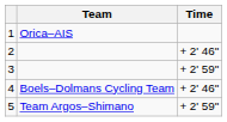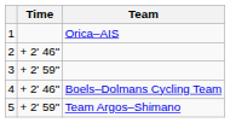 <table class="wikitable">
 <tr>
 <th></th>
+<th>Time</th>
 <th>Team</th>
-<th>Time</th>
 </tr>
 <tr>
 <td>1</td>
+<td align="right"></td>
 <td><a href='#'>Orica–AIS</a></td>
-<td align="right"></td>
 </tr>
 <tr>
 <td>2</td>
+<td align="right">+ 2' 46"</td>
 <td></td>
-<td align="right">+ 2' 46"</td>
 </tr>
 <tr>
 <td>3</td>
+<td align="right">+ 2' 59"</td>
 <td></td>
-<td align="right">+ 2' 59"</td>
 </tr>
 <tr>
 <td>4</td>
+<td align="right">+ 2' 46"</td>
 <td><a href='#'>Boels–Dolmans Cycling Team</a></td>
-<td align="right">+ 2' 46"</td>
 </tr>
 <tr>
 <td>5</td>
+<td align="right">+ 2' 59"</td>
 <td><a href='#'>Team Argos–Shimano</a></td>
-<td align="right">+ 2' 59"</td>
 </tr>
 </table>
